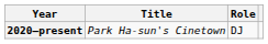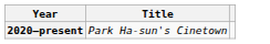 <table class="wikitable plainrowheaders sortable">
 <tr>
 <th scope="col">Year</th>
 <th scope="col">Title</th>
-<th scope="col">Role</th>
 <th scope="col" class="unsortable"></th>
 </tr>
 <tr>
 <th scope="row">2020–present</th>
 <td><em>Park Ha-sun's Cinetown</em></td>
-<td>DJ</td>
 <td style="text-align:center"></td>
 </tr>
 </table>
